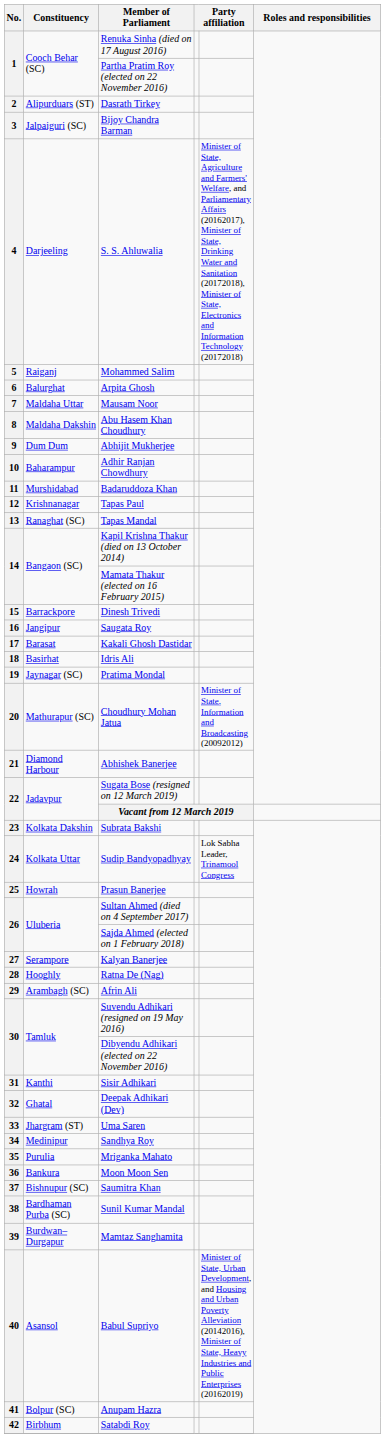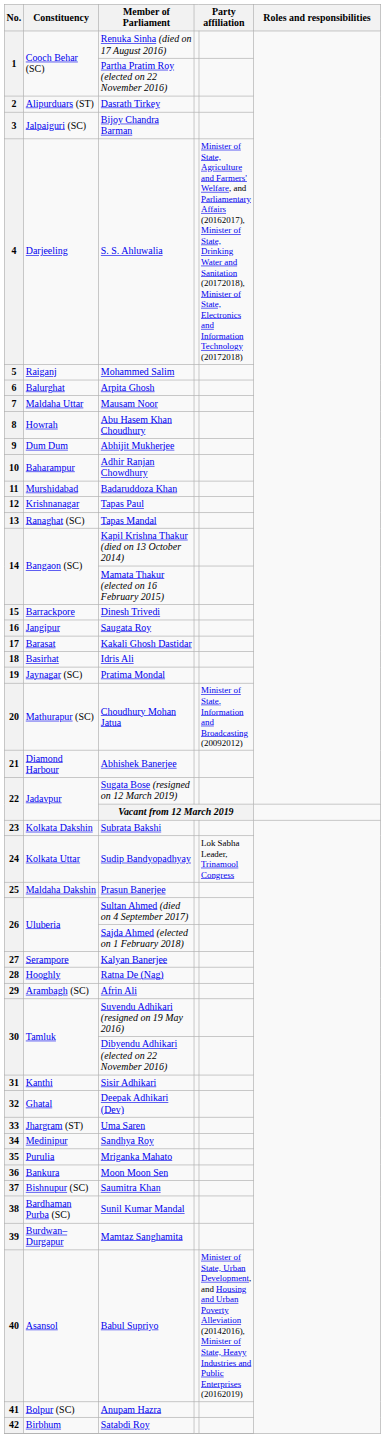 <table class="wikitable">
 <tr style="text-align:center;">
 <th>No.</th>
 <th style="width:12em">Constituency</th>
 <th style="width:18em">Member of Parliament</th>
 <th colspan="2" style="width:18em">Party affiliation</th>
 <th style="width:32em">Roles and responsibilities</th>
 </tr>
 <tr>
 <th rowspan="2">1</th>
 <td rowspan="2"><a href='#'>Cooch Behar</a> (SC)</td>
 <td><a href='#'>Renuka Sinha</a> <em>(died on 17 August 2016)</em></td>
 <td></td>
 <td></td>
 </tr>
 <tr>
 <td><a href='#'>Partha Pratim Roy</a> <em>(elected on 22 November 2016)</em></td>
 <td></td>
 <td></td>
 </tr>
 <tr>
 <th>2</th>
 <td><a href='#'>Alipurduars</a> (ST)</td>
 <td><a href='#'>Dasrath Tirkey</a></td>
 <td></td>
 <td></td>
 </tr>
 <tr>
 <th>3</th>
 <td><a href='#'>Jalpaiguri</a> (SC)</td>
 <td><a href='#'>Bijoy Chandra Barman</a></td>
 <td></td>
 <td></td>
 </tr>
 <tr>
 <th>4</th>
 <td><a href='#'>Darjeeling</a></td>
 <td><a href='#'>S. S. Ahluwalia</a></td>
 <td></td>
 <td style="font-size:90%"><a href='#'>Minister of State, Agriculture and Farmers' Welfare</a>, and <a href='#'>Parliamentary Affairs</a> (20162017),<br><a href='#'>Minister of State, Drinking Water and Sanitation</a> (20172018),<br><a href='#'>Minister of State, Electronics and Information Technology</a> (20172018)</td>
 </tr>
 <tr>
 <th>5</th>
 <td><a href='#'>Raiganj</a></td>
 <td><a href='#'>Mohammed Salim</a></td>
 <td></td>
 <td></td>
 </tr>
 <tr>
 <th>6</th>
 <td><a href='#'>Balurghat</a></td>
 <td><a href='#'>Arpita Ghosh</a></td>
 <td></td>
 <td></td>
 </tr>
 <tr>
 <th>7</th>
 <td><a href='#'>Maldaha Uttar</a></td>
 <td><a href='#'>Mausam Noor</a></td>
 <td></td>
 <td></td>
 </tr>
 <tr>
 <th>8</th>
-<td><a href='#'>Maldaha Dakshin</a></td>
+<td><a href='#'>Howrah</a></td>
 <td><a href='#'>Abu Hasem Khan Choudhury</a></td>
 <td></td>
 <td></td>
 </tr>
 <tr>
 <th>9</th>
 <td><a href='#'>Dum Dum</a></td>
 <td><a href='#'>Abhijit Mukherjee</a></td>
 <td></td>
 <td></td>
 </tr>
 <tr>
 <th>10</th>
 <td><a href='#'>Baharampur</a></td>
 <td><a href='#'>Adhir Ranjan Chowdhury</a></td>
 <td></td>
 <td></td>
 </tr>
 <tr>
 <th>11</th>
 <td><a href='#'>Murshidabad</a></td>
 <td><a href='#'>Badaruddoza Khan</a></td>
 <td></td>
 <td></td>
 </tr>
 <tr>
 <th>12</th>
 <td><a href='#'>Krishnanagar</a></td>
 <td><a href='#'>Tapas Paul</a></td>
 <td></td>
 <td></td>
 </tr>
 <tr>
 <th>13</th>
 <td><a href='#'>Ranaghat</a> (SC)</td>
 <td><a href='#'>Tapas Mandal</a></td>
 <td></td>
 <td></td>
 </tr>
 <tr>
 <th rowspan="2">14</th>
 <td rowspan="2"><a href='#'>Bangaon</a> (SC)</td>
 <td><a href='#'>Kapil Krishna Thakur</a> <em>(died on 13 October 2014)</em></td>
 <td></td>
 <td></td>
 </tr>
 <tr>
 <td><a href='#'>Mamata Thakur</a> <em>(elected on 16 February 2015)</em></td>
 <td></td>
 <td></td>
 </tr>
 <tr>
 <th>15</th>
 <td><a href='#'>Barrackpore</a></td>
 <td><a href='#'>Dinesh Trivedi</a></td>
 <td></td>
 <td></td>
 </tr>
 <tr>
 <th>16</th>
 <td><a href='#'>Jangipur</a></td>
 <td><a href='#'>Saugata Roy</a></td>
 <td></td>
 <td></td>
 </tr>
 <tr>
 <th>17</th>
 <td><a href='#'>Barasat</a></td>
 <td><a href='#'>Kakali Ghosh Dastidar</a></td>
 <td></td>
 <td></td>
 </tr>
 <tr>
 <th>18</th>
 <td><a href='#'>Basirhat</a></td>
 <td><a href='#'>Idris Ali</a></td>
 <td></td>
 <td></td>
 </tr>
 <tr>
 <th>19</th>
 <td><a href='#'>Jaynagar</a> (SC)</td>
 <td><a href='#'>Pratima Mondal</a></td>
 <td></td>
 <td></td>
 </tr>
 <tr>
 <th>20</th>
 <td><a href='#'>Mathurapur</a> (SC)</td>
 <td><a href='#'>Choudhury Mohan Jatua</a></td>
 <td></td>
 <td style="font-size:90%"><a href='#'>Minister of State, Information and Broadcasting</a> (20092012)</td>
 </tr>
 <tr>
 <th>21</th>
 <td><a href='#'>Diamond Harbour</a></td>
 <td><a href='#'>Abhishek Banerjee</a></td>
 <td></td>
 <td></td>
 </tr>
 <tr>
 <th rowspan="2">22</th>
 <td rowspan="2"><a href='#'>Jadavpur</a></td>
 <td><a href='#'>Sugata Bose</a> <em>(resigned on 12 March 2019)</em></td>
 <td></td>
 <td></td>
 </tr>
 <tr>
 <th colspan="3"><em>Vacant from 12 March 2019</em></th>
 <td></td>
 </tr>
 <tr>
 <th>23</th>
 <td><a href='#'>Kolkata Dakshin</a></td>
 <td><a href='#'>Subrata Bakshi</a></td>
 <td></td>
 <td></td>
 </tr>
 <tr>
 <th>24</th>
 <td><a href='#'>Kolkata Uttar</a></td>
 <td><a href='#'>Sudip Bandyopadhyay</a></td>
 <td></td>
 <td style="font-size:90%">Lok Sabha Leader, <a href='#'>Trinamool Congress</a></td>
 </tr>
 <tr>
 <th>25</th>
-<td><a href='#'>Howrah</a></td>
+<td><a href='#'>Maldaha Dakshin</a></td>
 <td><a href='#'>Prasun Banerjee</a></td>
 <td></td>
 <td></td>
 </tr>
 <tr>
 <th rowspan="2">26</th>
 <td rowspan="2"><a href='#'>Uluberia</a></td>
 <td><a href='#'>Sultan Ahmed</a> <em>(died on 4 September 2017)</em></td>
 <td></td>
 <td></td>
 </tr>
 <tr>
 <td><a href='#'>Sajda Ahmed</a> <em>(elected on 1 February 2018)</em></td>
 <td></td>
 <td></td>
 </tr>
 <tr>
 <th>27</th>
 <td><a href='#'>Serampore</a></td>
 <td><a href='#'>Kalyan Banerjee</a></td>
 <td></td>
 <td></td>
 </tr>
 <tr>
 <th>28</th>
 <td><a href='#'>Hooghly</a></td>
 <td><a href='#'>Ratna De (Nag)</a></td>
 <td></td>
 <td></td>
 </tr>
 <tr>
 <th>29</th>
 <td><a href='#'>Arambagh</a> (SC)</td>
 <td><a href='#'>Afrin Ali</a></td>
 <td></td>
 <td></td>
 </tr>
 <tr>
 <th rowspan="2">30</th>
 <td rowspan="2"><a href='#'>Tamluk</a></td>
 <td><a href='#'>Suvendu Adhikari</a> <em>(resigned on 19 May 2016)</em></td>
 <td></td>
 <td></td>
 </tr>
 <tr>
 <td><a href='#'>Dibyendu Adhikari</a> <em>(elected on 22 November 2016)</em></td>
 <td></td>
 <td></td>
 </tr>
 <tr>
 <th>31</th>
 <td><a href='#'>Kanthi</a></td>
 <td><a href='#'>Sisir Adhikari</a></td>
 <td></td>
 <td></td>
 </tr>
 <tr>
 <th>32</th>
 <td><a href='#'>Ghatal</a></td>
 <td><a href='#'>Deepak Adhikari (Dev)</a></td>
 <td></td>
 <td></td>
 </tr>
 <tr>
 <th>33</th>
 <td><a href='#'>Jhargram</a> (ST)</td>
 <td><a href='#'>Uma Saren</a></td>
 <td></td>
 <td></td>
 </tr>
 <tr>
 <th>34</th>
 <td><a href='#'>Medinipur</a></td>
 <td><a href='#'>Sandhya Roy</a></td>
 <td></td>
 <td></td>
 </tr>
 <tr>
 <th>35</th>
 <td><a href='#'>Purulia</a></td>
 <td><a href='#'>Mriganka Mahato</a></td>
 <td></td>
 <td></td>
 </tr>
 <tr>
 <th>36</th>
 <td><a href='#'>Bankura</a></td>
 <td><a href='#'>Moon Moon Sen</a></td>
 <td></td>
 <td></td>
 </tr>
 <tr>
 <th>37</th>
 <td><a href='#'>Bishnupur</a> (SC)</td>
 <td><a href='#'>Saumitra Khan</a></td>
 <td></td>
 <td></td>
 </tr>
 <tr>
 <th>38</th>
 <td><a href='#'>Bardhaman Purba</a> (SC)</td>
 <td><a href='#'>Sunil Kumar Mandal</a></td>
 <td></td>
 <td></td>
 </tr>
 <tr>
 <th>39</th>
 <td><a href='#'>Burdwan–Durgapur</a></td>
 <td><a href='#'>Mamtaz Sanghamita</a></td>
 <td></td>
 <td></td>
 </tr>
 <tr>
 <th>40</th>
 <td><a href='#'>Asansol</a></td>
 <td><a href='#'>Babul Supriyo</a></td>
 <td></td>
 <td style="font-size:90%"><a href='#'>Minister of State, Urban Development</a>, and <a href='#'>Housing and Urban Poverty Alleviation</a> (20142016),<br><a href='#'>Minister of State, Heavy Industries and Public Enterprises</a> (20162019)</td>
 </tr>
 <tr>
 <th>41</th>
 <td><a href='#'>Bolpur</a> (SC)</td>
 <td><a href='#'>Anupam Hazra</a></td>
 <td></td>
 <td></td>
 </tr>
 <tr>
 <th>42</th>
 <td><a href='#'>Birbhum</a></td>
 <td><a href='#'>Satabdi Roy</a></td>
 <td></td>
 <td></td>
 </tr>
 <tr>
 </tr>
 </table>
